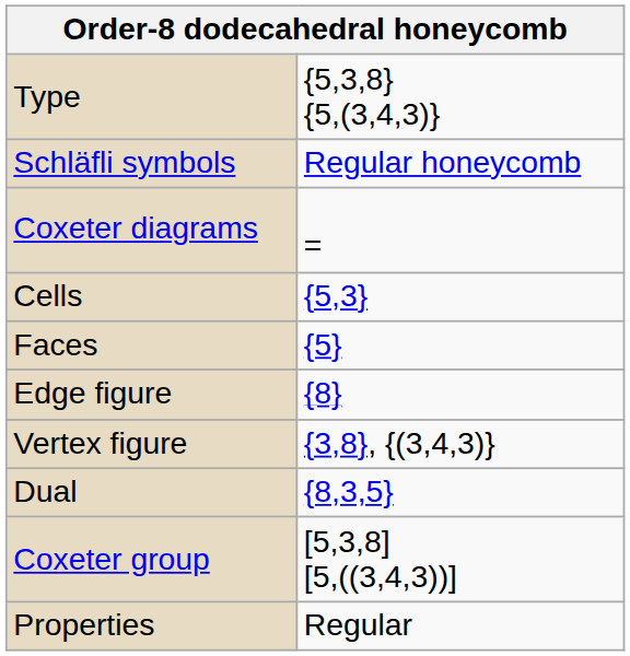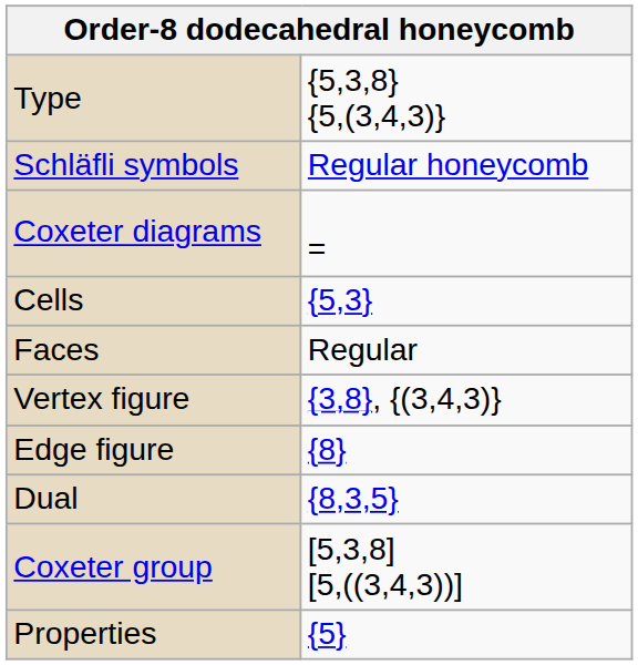 <table class="wikitable" align="right" style="margin-left:10px" width=320>
 <tr>
 <th bgcolor=#e7dcc3 colspan=2>Order-8 dodecahedral honeycomb</th>
 </tr>
 <tr>
 <td bgcolor=#e7dcc3>Type</td>
 <td>{5,3,8}<br>{5,(3,4,3)}</td>
 </tr>
 <tr>
 <td bgcolor=#e7dcc3><a href='#'>Schläfli symbols</a></td>
 <td><a href='#'>Regular honeycomb</a></td>
 </tr>
 <tr>
 <td bgcolor=#e7dcc3><a href='#'>Coxeter diagrams</a></td>
 <td><br> = </td>
 </tr>
 <tr>
 <td bgcolor=#e7dcc3>Cells</td>
 <td><a href='#'>{5,3}</a> </td>
 </tr>
 <tr>
 <td bgcolor=#e7dcc3>Faces</td>
-<td><a href='#'>{5}</a></td>
+<td>Regular</td>
+</tr>
+<tr>
+<td bgcolor=#e7dcc3>Vertex figure</td>
+<td><a href='#'>{3,8}</a>, {(3,4,3)}<br></td>
 </tr>
 <tr>
 <td bgcolor=#e7dcc3>Edge figure</td>
 <td><a href='#'>{8}</a></td>
-</tr>
-<tr>
-<td bgcolor=#e7dcc3>Vertex figure</td>
-<td><a href='#'>{3,8}</a>, {(3,4,3)}<br></td>
 </tr>
 <tr>
 <td bgcolor=#e7dcc3>Dual</td>
 <td><a href='#'>{8,3,5}</a></td>
 </tr>
 <tr>
 <td bgcolor=#e7dcc3><a href='#'>Coxeter group</a></td>
 <td>[5,3,8]<br>[5,((3,4,3))]</td>
 </tr>
 <tr>
 <td bgcolor=#e7dcc3>Properties</td>
-<td>Regular</td>
+<td><a href='#'>{5}</a></td>
 </tr>
 </table>
